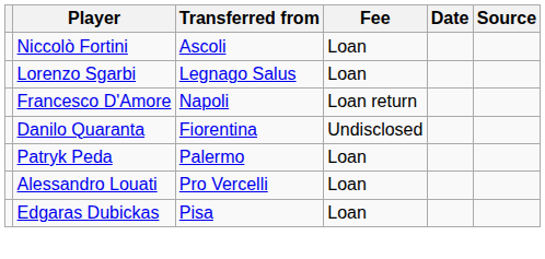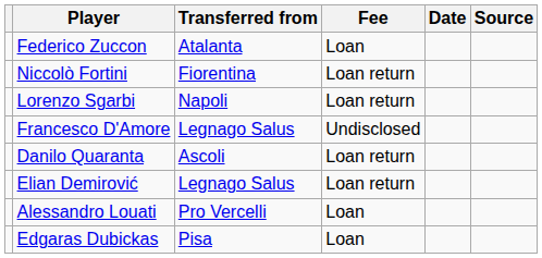 <table class="wikitable plainrowheaders sortable">
 <tr>
 <th></th>
 <th scope="col">Player</th>
 <th>Transferred from</th>
 <th style="width: 80px;">Fee</th>
 <th scope="col">Date</th>
 <th scope="col">Source</th>
 </tr>
 <tr>
 <td align="center"></td>
-<td> <a href='#'>Niccolò Fortini</a></td>
-<td> <a href='#'>Ascoli</a></td>
+<td> <a href='#'>Federico Zuccon</a></td>
+<td> <a href='#'>Atalanta</a></td>
 <td>Loan</td>
 <td></td>
 <td></td>
 </tr>
 <tr>
 <td align="center"></td>
-<td> <a href='#'>Lorenzo Sgarbi</a></td>
-<td> <a href='#'>Legnago Salus</a></td>
-<td>Loan</td>
+<td> <a href='#'>Niccolò Fortini</a></td>
+<td> <a href='#'>Fiorentina</a></td>
+<td>Loan return</td>
 <td></td>
 <td></td>
 </tr>
 <tr>
 <td align="center"></td>
-<td> <a href='#'>Francesco D'Amore</a></td>
+<td> <a href='#'>Lorenzo Sgarbi</a></td>
 <td> <a href='#'>Napoli</a></td>
 <td>Loan return</td>
 <td></td>
 <td></td>
 </tr>
 <tr>
 <td align="center"></td>
-<td> <a href='#'>Danilo Quaranta</a></td>
-<td> <a href='#'>Fiorentina</a></td>
+<td> <a href='#'>Francesco D'Amore</a></td>
+<td> <a href='#'>Legnago Salus</a></td>
 <td>Undisclosed</td>
 <td></td>
 <td></td>
 </tr>
 <tr>
 <td align="center"></td>
-<td> <a href='#'>Patryk Peda</a></td>
-<td> <a href='#'>Palermo</a></td>
-<td>Loan</td>
+<td> <a href='#'>Danilo Quaranta</a></td>
+<td> <a href='#'>Ascoli</a></td>
+<td>Loan return</td>
+<td></td>
+<td></td>
+</tr>
+<tr>
+<td align="center"></td>
+<td> <a href='#'>Elian Demirović</a></td>
+<td> <a href='#'>Legnago Salus</a></td>
+<td>Loan return</td>
 <td></td>
 <td></td>
 </tr>
 <tr>
 <td align="center"></td>
 <td> <a href='#'>Alessandro Louati</a></td>
 <td> <a href='#'>Pro Vercelli</a></td>
 <td>Loan</td>
 <td></td>
 <td></td>
 </tr>
 <tr>
 <td align="center"></td>
 <td> <a href='#'>Edgaras Dubickas</a></td>
 <td> <a href='#'>Pisa</a></td>
 <td>Loan</td>
 <td></td>
 <td></td>
 </tr>
 </table>
